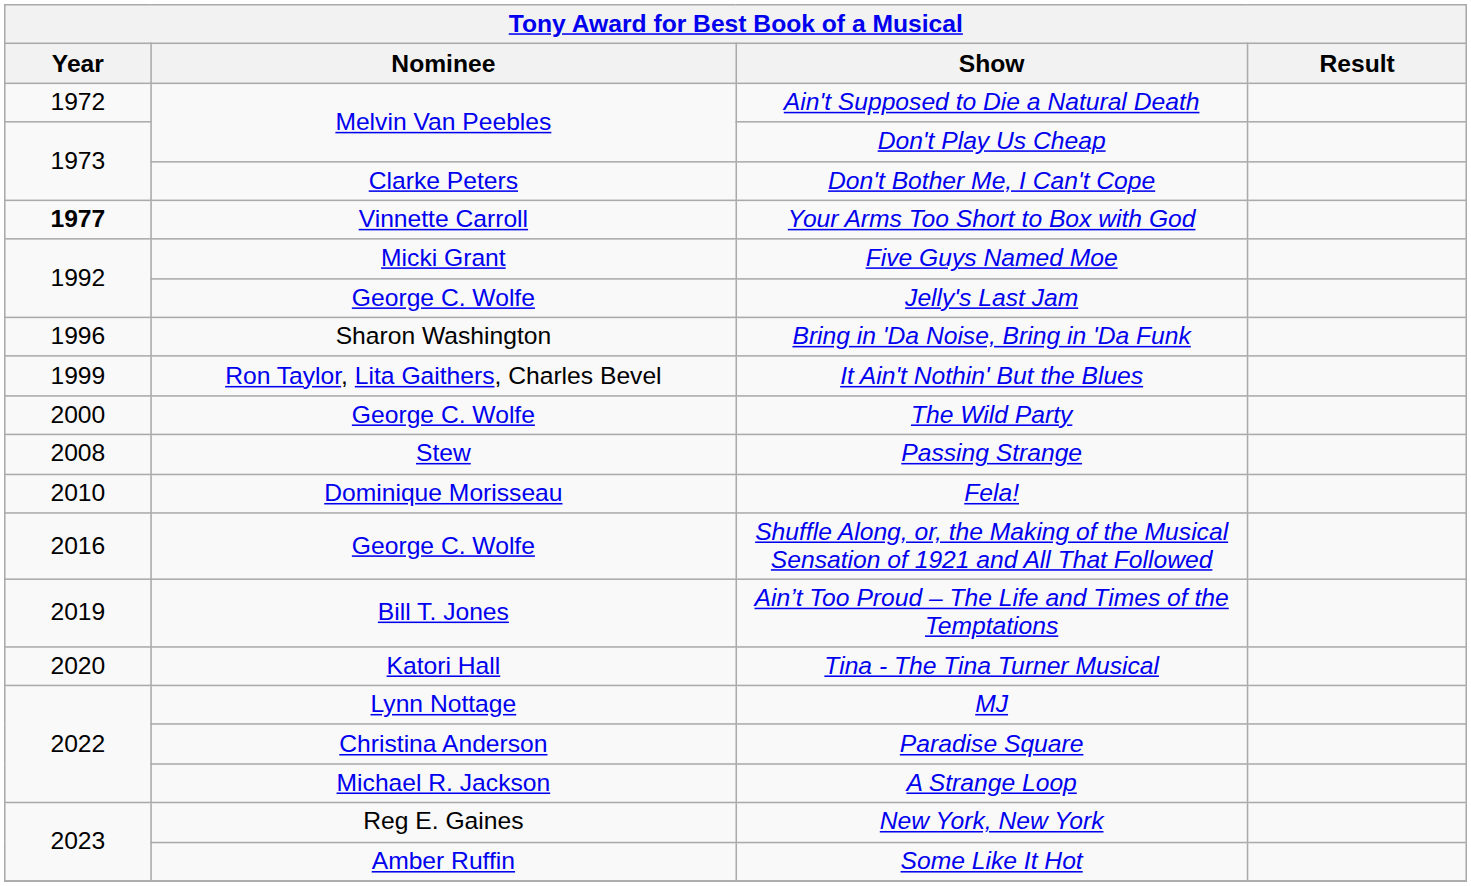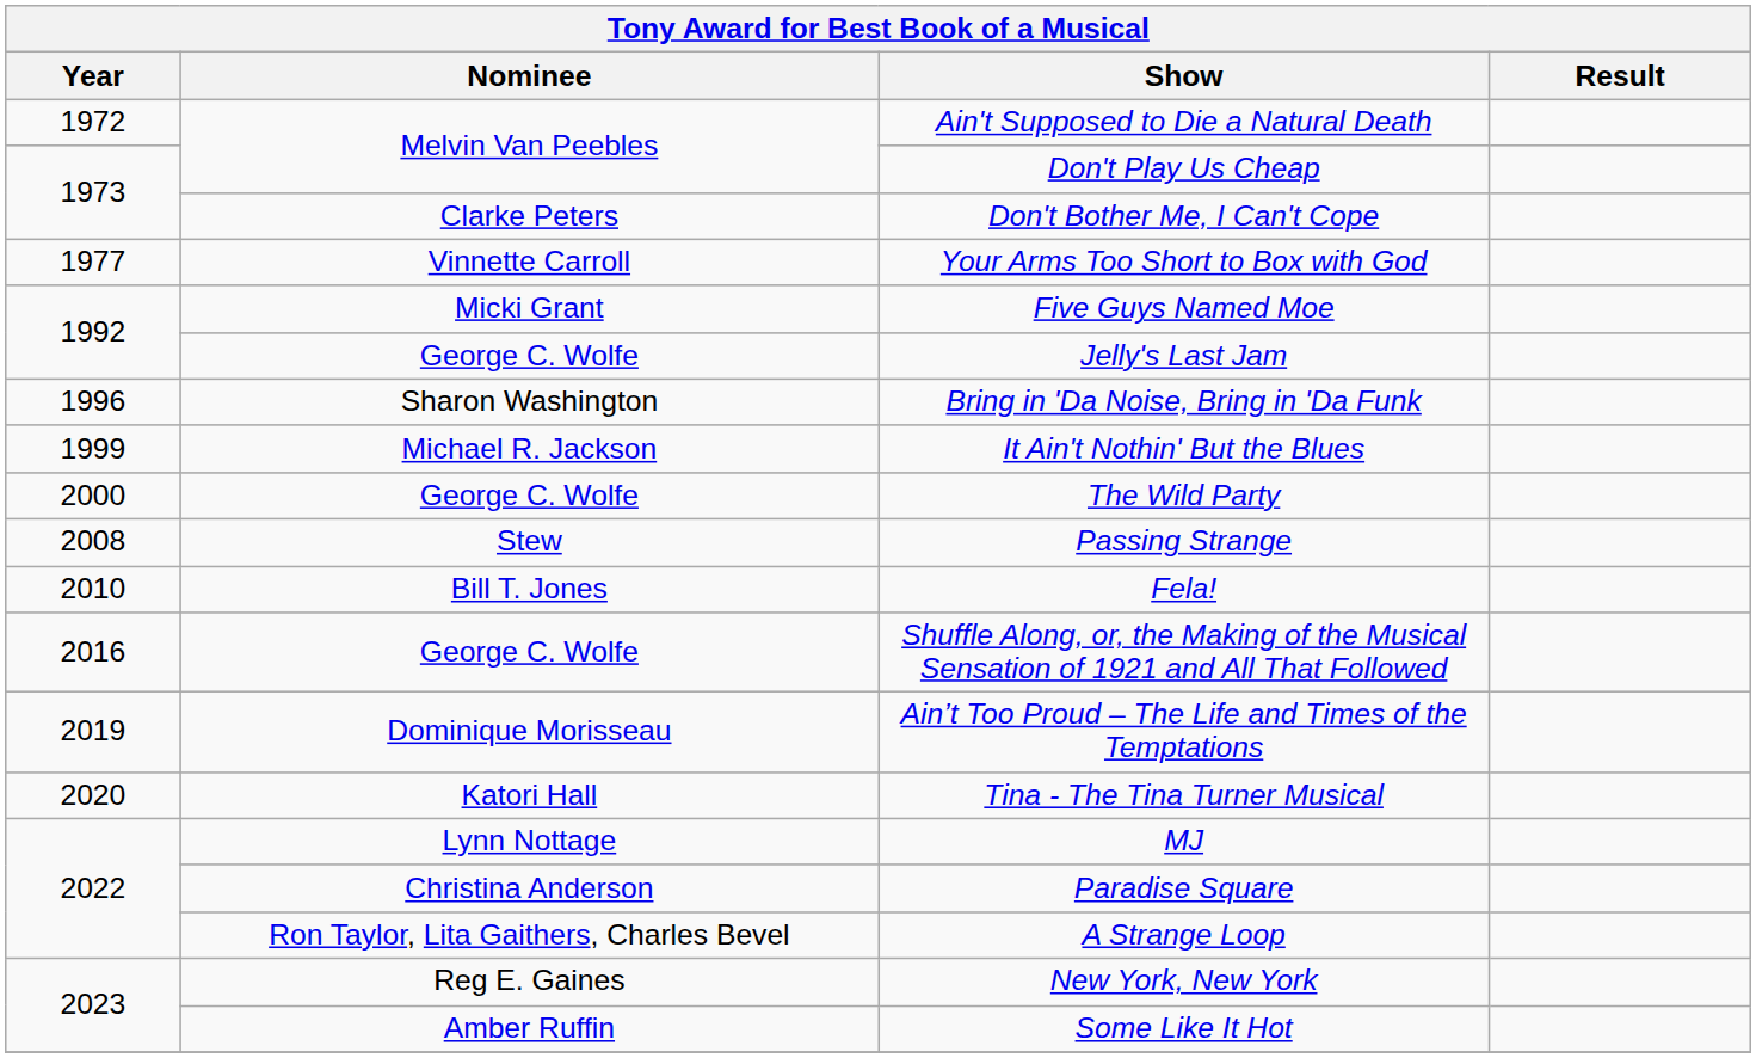 <table class="wikitable" width="60%" style="text-align: center">
 <tr>
 <th colspan="4"><a href='#'>Tony Award for Best Book of a Musical</a></th>
 </tr>
 <tr>
 <th style="width:10%;">Year</th>
 <th style="width:40%;">Nominee</th>
 <th style="width:35%;">Show</th>
 <th style="width:15%;">Result</th>
 </tr>
 <tr>
 <td>1972</td>
 <td rowspan="2"><a href='#'>Melvin Van Peebles</a></td>
 <td><em><a href='#'>Ain't Supposed to Die a Natural Death</a></em></td>
 <td></td>
 </tr>
 <tr>
 <td rowspan="2">1973</td>
 <td><em><a href='#'>Don't Play Us Cheap</a></em></td>
 <td></td>
 </tr>
 <tr>
 <td><a href='#'>Clarke Peters</a></td>
 <td><em><a href='#'>Don't Bother Me, I Can't Cope</a></em></td>
 <td></td>
 </tr>
 <tr>
-<td><strong>1977</strong></td>
+<td>1977</td>
 <td><a href='#'>Vinnette Carroll</a></td>
 <td><em><a href='#'>Your Arms Too Short to Box with God</a></em></td>
 <td></td>
 </tr>
 <tr>
 <td rowspan="2">1992</td>
 <td><a href='#'>Micki Grant</a></td>
 <td><em><a href='#'>Five Guys Named Moe</a></em></td>
 <td></td>
 </tr>
 <tr>
 <td><a href='#'>George C. Wolfe</a></td>
 <td><em><a href='#'>Jelly's Last Jam</a></em></td>
 <td></td>
 </tr>
 <tr>
 <td>1996</td>
 <td>Sharon Washington</td>
 <td><em><a href='#'>Bring in 'Da Noise, Bring in 'Da Funk</a></em></td>
 <td></td>
 </tr>
 <tr>
 <td>1999</td>
-<td><a href='#'>Ron Taylor</a>, <a href='#'>Lita Gaithers</a>, Charles Bevel</td>
+<td><a href='#'>Michael R. Jackson</a></td>
 <td><em><a href='#'>It Ain't Nothin' But the Blues</a></em></td>
 <td></td>
 </tr>
 <tr>
 <td>2000</td>
 <td><a href='#'>George C. Wolfe</a></td>
 <td><em><a href='#'>The Wild Party</a></em></td>
 <td></td>
 </tr>
 <tr>
 <td>2008</td>
 <td><a href='#'>Stew</a></td>
 <td><em><a href='#'>Passing Strange</a></em></td>
 <td></td>
 </tr>
 <tr>
 <td>2010</td>
-<td><a href='#'>Dominique Morisseau</a></td>
+<td><a href='#'>Bill T. Jones</a></td>
 <td><em><a href='#'>Fela!</a></em></td>
 <td></td>
 </tr>
 <tr>
 <td>2016</td>
 <td><a href='#'>George C. Wolfe</a></td>
 <td><em><a href='#'>Shuffle Along, or, the Making of the Musical Sensation of 1921 and All That Followed</a></em></td>
 <td></td>
 </tr>
 <tr>
 <td>2019</td>
-<td><a href='#'>Bill T. Jones</a></td>
+<td><a href='#'>Dominique Morisseau</a></td>
 <td><em><a href='#'>Ain’t Too Proud – The Life and Times of the Temptations</a></em></td>
 <td></td>
 </tr>
 <tr>
 <td>2020</td>
 <td><a href='#'>Katori Hall</a></td>
 <td><em><a href='#'>Tina - The Tina Turner Musical</a></em></td>
 <td></td>
 </tr>
 <tr>
 <td rowspan="3">2022</td>
 <td><a href='#'>Lynn Nottage</a></td>
 <td><em><a href='#'>MJ</a></em></td>
 <td></td>
 </tr>
 <tr>
 <td><a href='#'>Christina Anderson</a></td>
 <td><em><a href='#'>Paradise Square</a></em></td>
 <td></td>
 </tr>
 <tr>
-<td><a href='#'>Michael R. Jackson</a></td>
+<td><a href='#'>Ron Taylor</a>, <a href='#'>Lita Gaithers</a>, Charles Bevel</td>
 <td><em><a href='#'>A Strange Loop</a></em></td>
 <td></td>
 </tr>
 <tr>
 <td rowspan="2">2023</td>
 <td>Reg E. Gaines</td>
 <td><em><a href='#'>New York, New York</a></em></td>
 <td></td>
 </tr>
 <tr>
 <td><a href='#'>Amber Ruffin</a></td>
 <td><em><a href='#'>Some Like It Hot</a></em></td>
 <td></td>
 </tr>
 <tr>
 </tr>
 </table>
